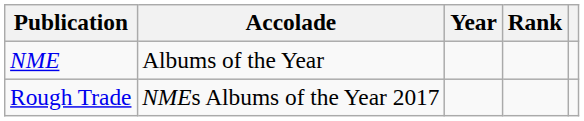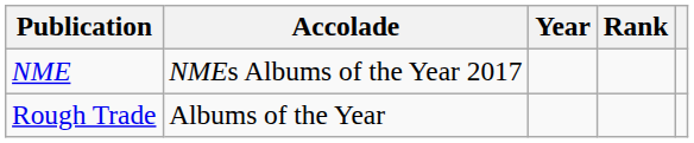 <table class="sortable wikitable">
 <tr>
 <th>Publication</th>
 <th>Accolade</th>
 <th>Year</th>
 <th>Rank</th>
 <th class="unsortable"></th>
 </tr>
 <tr>
 <td><em><a href='#'>NME</a></em></td>
-<td>Albums of the Year</td>
+<td><em>NME</em>s Albums of the Year 2017</td>
 <td></td>
 <td></td>
 <td></td>
 </tr>
 <tr>
 <td><a href='#'>Rough Trade</a></td>
-<td><em>NME</em>s Albums of the Year 2017</td>
+<td>Albums of the Year</td>
 <td></td>
 <td></td>
 <td></td>
 </tr>
 </table>
